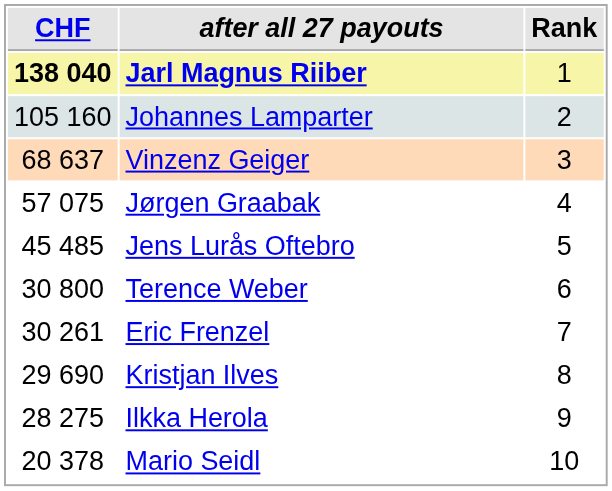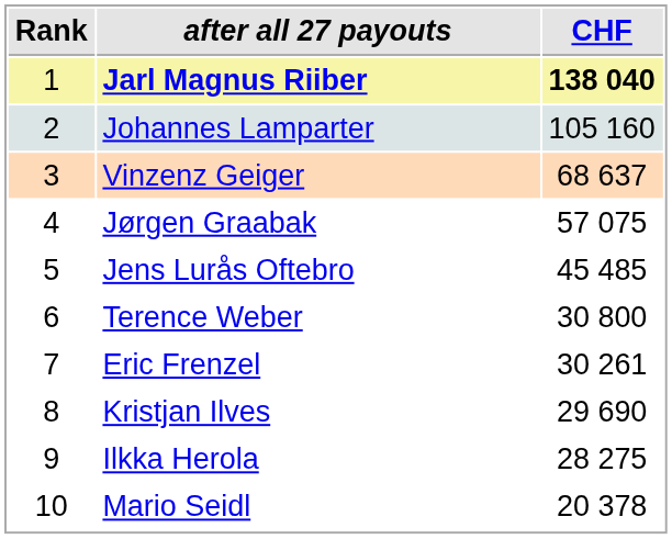 <table cellspacing="1" cellpadding="3" style="border:1px solid #AAAAAA;font-size:86%">
 <tr style="background-color: #E4E4E4;">
+<th style="border-bottom:1px solid #AAAAAA; width: 10px;">Rank</th>
+<th style="border-bottom:1px solid #AAAAAA; width: 200px;"><em>after all 27 payouts</em></th>
 <th style="border-bottom:1px solid #AAAAAA; width: 50px;"><a href='#'>CHF</a></th>
-<th style="border-bottom:1px solid #AAAAAA; width: 200px;"><em>after all 27 payouts</em></th>
-<th style="border-bottom:1px solid #AAAAAA; width: 10px;">Rank</th>
 </tr>
 <tr style="background:#f7f6a8;">
+<td align=center>1</td>
+<td> <strong><a href='#'>Jarl Magnus Riiber</a></strong></td>
 <td align=center><strong>138 040</strong></td>
-<td> <strong><a href='#'>Jarl Magnus Riiber</a></strong></td>
-<td align=center>1</td>
 </tr>
 <tr style="background:#dce5e5;">
+<td align=center>2</td>
+<td> <a href='#'>Johannes Lamparter</a></td>
 <td align=center>105 160</td>
-<td> <a href='#'>Johannes Lamparter</a></td>
-<td align=center>2</td>
 </tr>
 <tr style="background:#ffdab9;">
+<td align=center>3</td>
+<td> <a href='#'>Vinzenz Geiger</a></td>
 <td align=center>68 637</td>
-<td> <a href='#'>Vinzenz Geiger</a></td>
-<td align=center>3</td>
 </tr>
 <tr>
+<td align=center>4</td>
+<td> <a href='#'>Jørgen Graabak</a></td>
 <td align=center>57 075</td>
-<td> <a href='#'>Jørgen Graabak</a></td>
-<td align=center>4</td>
 </tr>
 <tr>
+<td align=center>5</td>
+<td> <a href='#'>Jens Lurås Oftebro</a></td>
 <td align=center>45 485</td>
-<td> <a href='#'>Jens Lurås Oftebro</a></td>
-<td align=center>5</td>
 </tr>
 <tr>
+<td align=center>6</td>
+<td> <a href='#'>Terence Weber</a></td>
 <td align=center>30 800</td>
-<td> <a href='#'>Terence Weber</a></td>
-<td align=center>6</td>
 </tr>
 <tr>
+<td align=center>7</td>
+<td> <a href='#'>Eric Frenzel</a></td>
 <td align=center>30 261</td>
-<td> <a href='#'>Eric Frenzel</a></td>
-<td align=center>7</td>
 </tr>
 <tr>
+<td align=center>8</td>
+<td> <a href='#'>Kristjan Ilves</a></td>
 <td align=center>29 690</td>
-<td> <a href='#'>Kristjan Ilves</a></td>
-<td align=center>8</td>
 </tr>
 <tr>
+<td align=center>9</td>
+<td> <a href='#'>Ilkka Herola</a></td>
 <td align=center>28 275</td>
-<td> <a href='#'>Ilkka Herola</a></td>
-<td align=center>9</td>
 </tr>
 <tr>
+<td align=center>10</td>
+<td> <a href='#'>Mario Seidl</a></td>
 <td align=center>20 378</td>
-<td> <a href='#'>Mario Seidl</a></td>
-<td align=center>10</td>
 </tr>
 </table>
